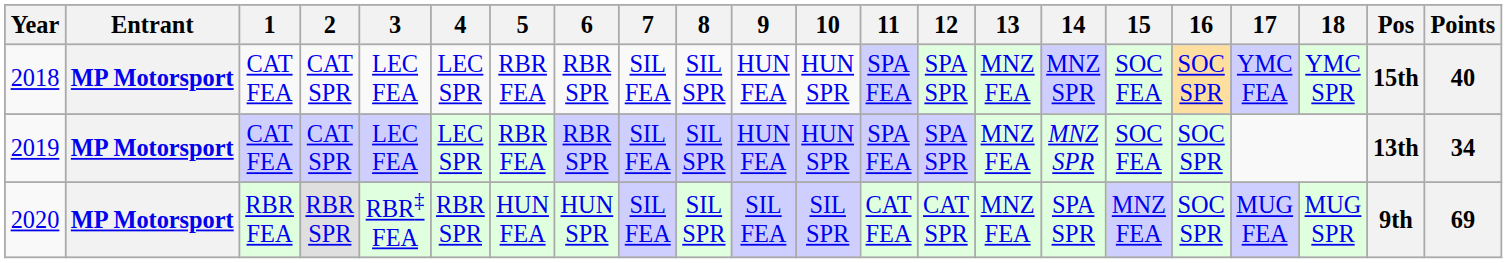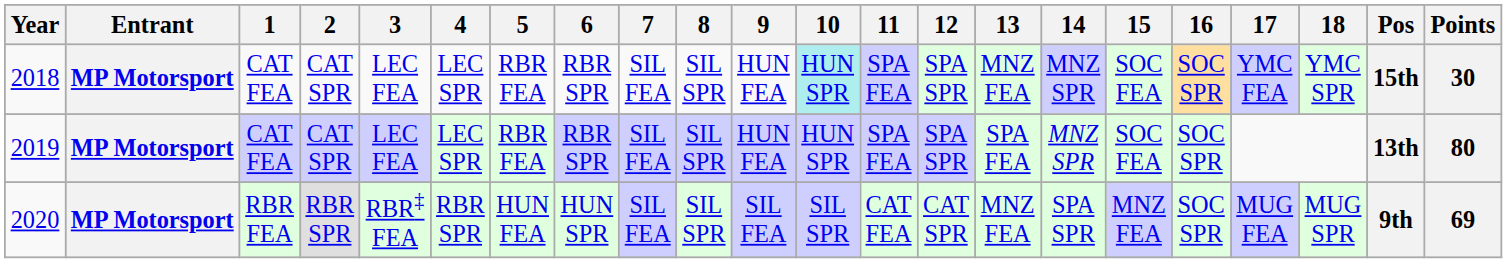 <table class="wikitable" style="text-align:center; font-size:85%">
 <tr>
 <th>Year</th>
 <th>Entrant</th>
 <th>1</th>
 <th>2</th>
 <th>3</th>
 <th>4</th>
 <th>5</th>
 <th>6</th>
 <th>7</th>
 <th>8</th>
 <th>9</th>
 <th>10</th>
 <th>11</th>
 <th>12</th>
 <th>13</th>
 <th>14</th>
 <th>15</th>
 <th>16</th>
 <th>17</th>
 <th>18</th>
 <th>Pos</th>
 <th>Points</th>
 </tr>
 <tr>
 <td><a href='#'>2018</a></td>
 <th nowrap><a href='#'>MP Motorsport</a></th>
 <td><a href='#'>CAT<br>FEA</a></td>
 <td><a href='#'>CAT<br>SPR</a></td>
 <td><a href='#'>LEC<br>FEA</a></td>
 <td><a href='#'>LEC<br>SPR</a></td>
 <td><a href='#'>RBR<br>FEA</a></td>
 <td><a href='#'>RBR<br>SPR</a></td>
 <td><a href='#'>SIL<br>FEA</a></td>
 <td><a href='#'>SIL<br>SPR</a></td>
 <td><a href='#'>HUN<br>FEA</a></td>
-<td><a href='#'>HUN<br>SPR</a></td>
+<td style="background: paleturquoise;"><a href='#'>HUN<br>SPR</a></td>
 <td style="background:#CFCFFF;"><a href='#'>SPA<br>FEA</a><br></td>
 <td style="background:#DFFFDF;"><a href='#'>SPA<br>SPR</a><br></td>
 <td style="background:#DFFFDF;"><a href='#'>MNZ<br>FEA</a><br></td>
 <td style="background:#CFCFFF;"><a href='#'>MNZ<br>SPR</a><br></td>
 <td style="background:#DFFFDF;"><a href='#'>SOC<br>FEA</a><br></td>
 <td style="background:#FFDF9F;"><a href='#'>SOC<br>SPR</a><br></td>
 <td style="background:#CFCFFF;"><a href='#'>YMC<br>FEA</a><br></td>
 <td style="background:#DFFFDF;"><a href='#'>YMC<br>SPR</a><br></td>
 <th>15th</th>
-<th>40</th>
+<th>30</th>
 </tr>
 <tr>
 <td><a href='#'>2019</a></td>
 <th nowrap><a href='#'>MP Motorsport</a></th>
 <td style="background:#CFCFFF;"><a href='#'>CAT<br>FEA</a><br></td>
 <td style="background:#CFCFFF;"><a href='#'>CAT<br>SPR</a><br></td>
 <td style="background:#CFCFFF;"><a href='#'>LEC<br>FEA</a><br></td>
 <td style="background:#DFFFDF;"><a href='#'>LEC<br>SPR</a><br></td>
 <td style="background:#DFFFDF;"><a href='#'>RBR<br>FEA</a><br></td>
 <td style="background:#CFCFFF;"><a href='#'>RBR<br>SPR</a><br></td>
 <td style="background:#CFCFFF;"><a href='#'>SIL<br>FEA</a><br></td>
 <td style="background:#CFCFFF;"><a href='#'>SIL<br>SPR</a><br></td>
 <td style="background:#CFCFFF;"><a href='#'>HUN<br>FEA</a><br></td>
 <td style="background:#CFCFFF;"><a href='#'>HUN<br>SPR</a><br></td>
 <td style="background:#CFCFFF;"><a href='#'>SPA<br>FEA</a><br></td>
 <td style="background:#CFCFFF;"><a href='#'>SPA<br>SPR</a><br></td>
-<td style="background:#DFFFDF;"><a href='#'>MNZ<br>FEA</a><br></td>
+<td style="background:#DFFFDF;"><a href='#'>SPA<br>FEA</a><br></td>
 <td style="background:#DFFFDF;"><em><a href='#'>MNZ<br>SPR</a></em><br></td>
 <td style="background:#DFFFDF;"><a href='#'>SOC<br>FEA</a><br></td>
 <td style="background:#DFFFDF;"><a href='#'>SOC<br>SPR</a><br></td>
 <td colspan=2></td>
 <th>13th</th>
-<th>34</th>
+<th>80</th>
 </tr>
 <tr>
 <td><a href='#'>2020</a></td>
 <th nowrap><a href='#'>MP Motorsport</a></th>
 <td style="background:#DFFFDF;"><a href='#'>RBR<br>FEA</a><br></td>
 <td style="background:#DFDFDF;"><a href='#'>RBR<br>SPR</a><br></td>
 <td style="background:#DFFFDF;"><a href='#'>RBR<sup>‡</sup><br>FEA</a><br></td>
 <td style="background:#DFFFDF;"><a href='#'>RBR<br>SPR</a><br></td>
 <td style="background:#DFFFDF;"><a href='#'>HUN<br>FEA</a><br></td>
 <td style="background:#DFFFDF;"><a href='#'>HUN<br>SPR</a><br></td>
 <td style="background:#CFCFFF;"><a href='#'>SIL<br>FEA</a><br></td>
 <td style="background:#DFFFDF;"><a href='#'>SIL<br>SPR</a><br></td>
 <td style="background:#CFCFFF;"><a href='#'>SIL<br>FEA</a><br></td>
 <td style="background:#CFCFFF;"><a href='#'>SIL<br>SPR</a><br></td>
 <td style="background:#DFFFDF;"><a href='#'>CAT<br>FEA</a><br></td>
 <td style="background:#DFFFDF;"><a href='#'>CAT<br>SPR</a><br></td>
 <td style="background:#DFFFDF;"><a href='#'>MNZ<br>FEA</a><br></td>
 <td style="background:#DFFFDF;"><a href='#'>SPA<br>SPR</a><br></td>
 <td style="background:#CFCFFF;"><a href='#'>MNZ<br>FEA</a><br></td>
 <td style="background:#DFFFDF;"><a href='#'>SOC<br>SPR</a><br></td>
 <td style="background:#CFCFFF;"><a href='#'>MUG<br>FEA</a><br></td>
 <td style="background:#DFFFDF;"><a href='#'>MUG<br>SPR</a><br></td>
 <th>9th</th>
 <th>69</th>
 </tr>
 </table>
